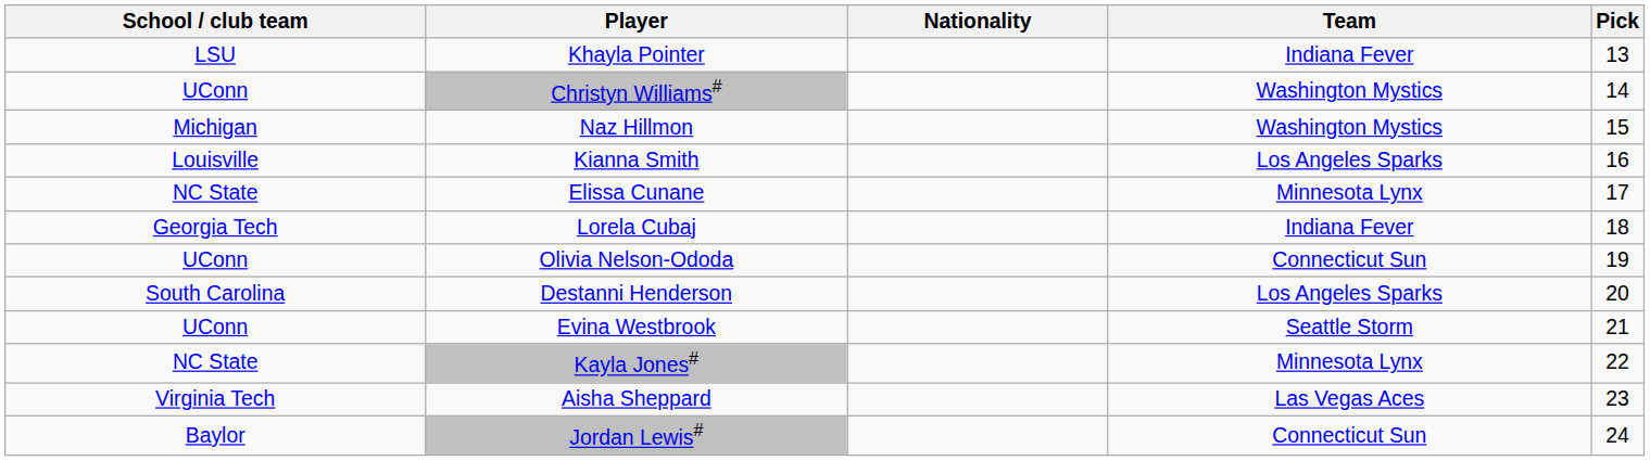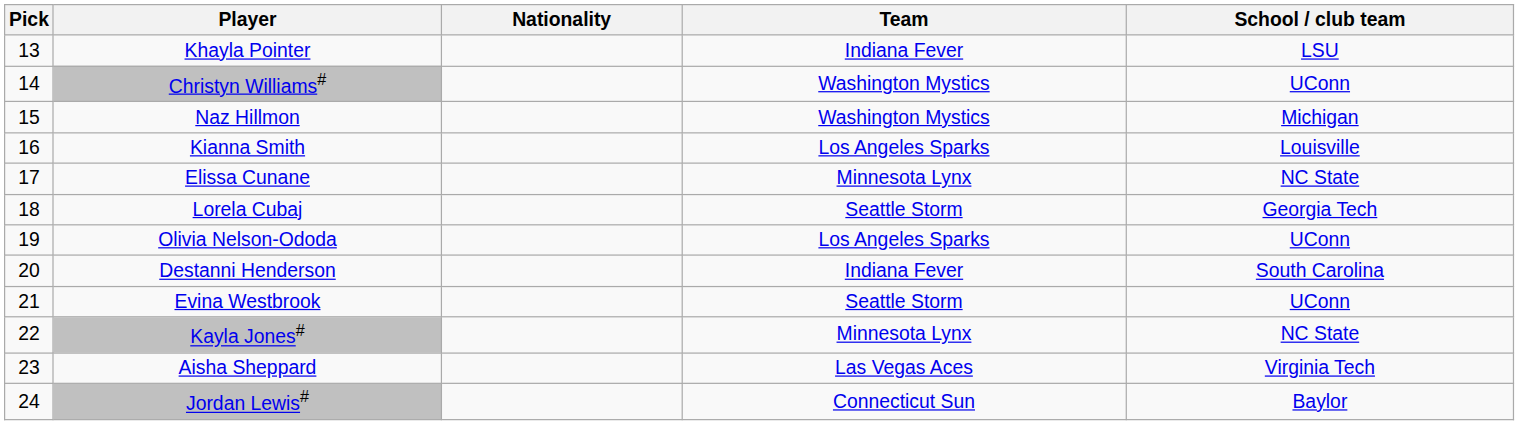 <table class="wikitable" style="text-align: center;">
 <tr>
-<th width=333>School / club team</th>
+<th width=30>Pick</th>
 <th width=333>Player</th>
 <th width=200>Nationality</th>
 <th width=383>Team</th>
-<th width=30>Pick</th>
+<th width=333>School / club team</th>
 </tr>
 <tr>
-<td><a href='#'>LSU</a></td>
+<td>13</td>
 <td><a href='#'>Khayla Pointer</a></td>
 <td></td>
 <td><a href='#'>Indiana Fever</a> </td>
-<td>13</td>
+<td><a href='#'>LSU</a></td>
 </tr>
 <tr>
-<td><a href='#'>UConn</a></td>
+<td>14</td>
 <td bgcolor="#C0C0C0"><a href='#'>Christyn Williams</a><sup>#</sup></td>
 <td></td>
 <td><a href='#'>Washington Mystics</a> </td>
-<td>14</td>
+<td><a href='#'>UConn</a></td>
 </tr>
 <tr>
-<td><a href='#'>Michigan</a></td>
+<td>15</td>
 <td><a href='#'>Naz Hillmon</a></td>
 <td></td>
 <td><a href='#'>Washington Mystics</a> </td>
-<td>15</td>
+<td><a href='#'>Michigan</a></td>
 </tr>
 <tr>
-<td><a href='#'>Louisville</a></td>
+<td>16</td>
 <td><a href='#'>Kianna Smith</a></td>
 <td></td>
 <td><a href='#'>Los Angeles Sparks</a> </td>
-<td>16</td>
+<td><a href='#'>Louisville</a></td>
 </tr>
 <tr>
-<td><a href='#'>NC State</a></td>
+<td>17</td>
 <td><a href='#'>Elissa Cunane</a></td>
 <td></td>
 <td><a href='#'>Minnesota Lynx</a></td>
-<td>17</td>
+<td><a href='#'>NC State</a></td>
 </tr>
 <tr>
-<td><a href='#'>Georgia Tech</a></td>
+<td>18</td>
 <td><a href='#'>Lorela Cubaj</a></td>
 <td></td>
-<td><a href='#'>Indiana Fever</a> </td>
-<td>18</td>
+<td><a href='#'>Seattle Storm</a> </td>
+<td><a href='#'>Georgia Tech</a></td>
 </tr>
 <tr>
-<td><a href='#'>UConn</a></td>
+<td>19</td>
 <td><a href='#'>Olivia Nelson-Ododa</a></td>
 <td></td>
-<td><a href='#'>Connecticut Sun</a></td>
-<td>19</td>
+<td><a href='#'>Los Angeles Sparks</a> </td>
+<td><a href='#'>UConn</a></td>
 </tr>
 <tr>
-<td><a href='#'>South Carolina</a></td>
+<td>20</td>
 <td><a href='#'>Destanni Henderson</a></td>
 <td></td>
-<td><a href='#'>Los Angeles Sparks</a> </td>
-<td>20</td>
+<td><a href='#'>Indiana Fever</a> </td>
+<td><a href='#'>South Carolina</a></td>
 </tr>
 <tr>
-<td><a href='#'>UConn</a></td>
+<td>21</td>
 <td><a href='#'>Evina Westbrook</a></td>
 <td></td>
 <td><a href='#'>Seattle Storm</a></td>
-<td>21</td>
+<td><a href='#'>UConn</a></td>
 </tr>
 <tr>
-<td><a href='#'>NC State</a></td>
+<td>22</td>
 <td bgcolor="#C0C0C0"><a href='#'>Kayla Jones</a><sup>#</sup></td>
 <td></td>
 <td><a href='#'>Minnesota Lynx</a></td>
-<td>22</td>
+<td><a href='#'>NC State</a></td>
 </tr>
 <tr>
-<td><a href='#'>Virginia Tech</a></td>
+<td>23</td>
 <td><a href='#'>Aisha Sheppard</a></td>
 <td></td>
 <td><a href='#'>Las Vegas Aces</a></td>
-<td>23</td>
+<td><a href='#'>Virginia Tech</a></td>
 </tr>
 <tr>
-<td><a href='#'>Baylor</a></td>
+<td>24</td>
 <td bgcolor="#C0C0C0"><a href='#'>Jordan Lewis</a><sup>#</sup></td>
 <td></td>
 <td><a href='#'>Connecticut Sun</a></td>
-<td>24</td>
+<td><a href='#'>Baylor</a></td>
 </tr>
 </table>
